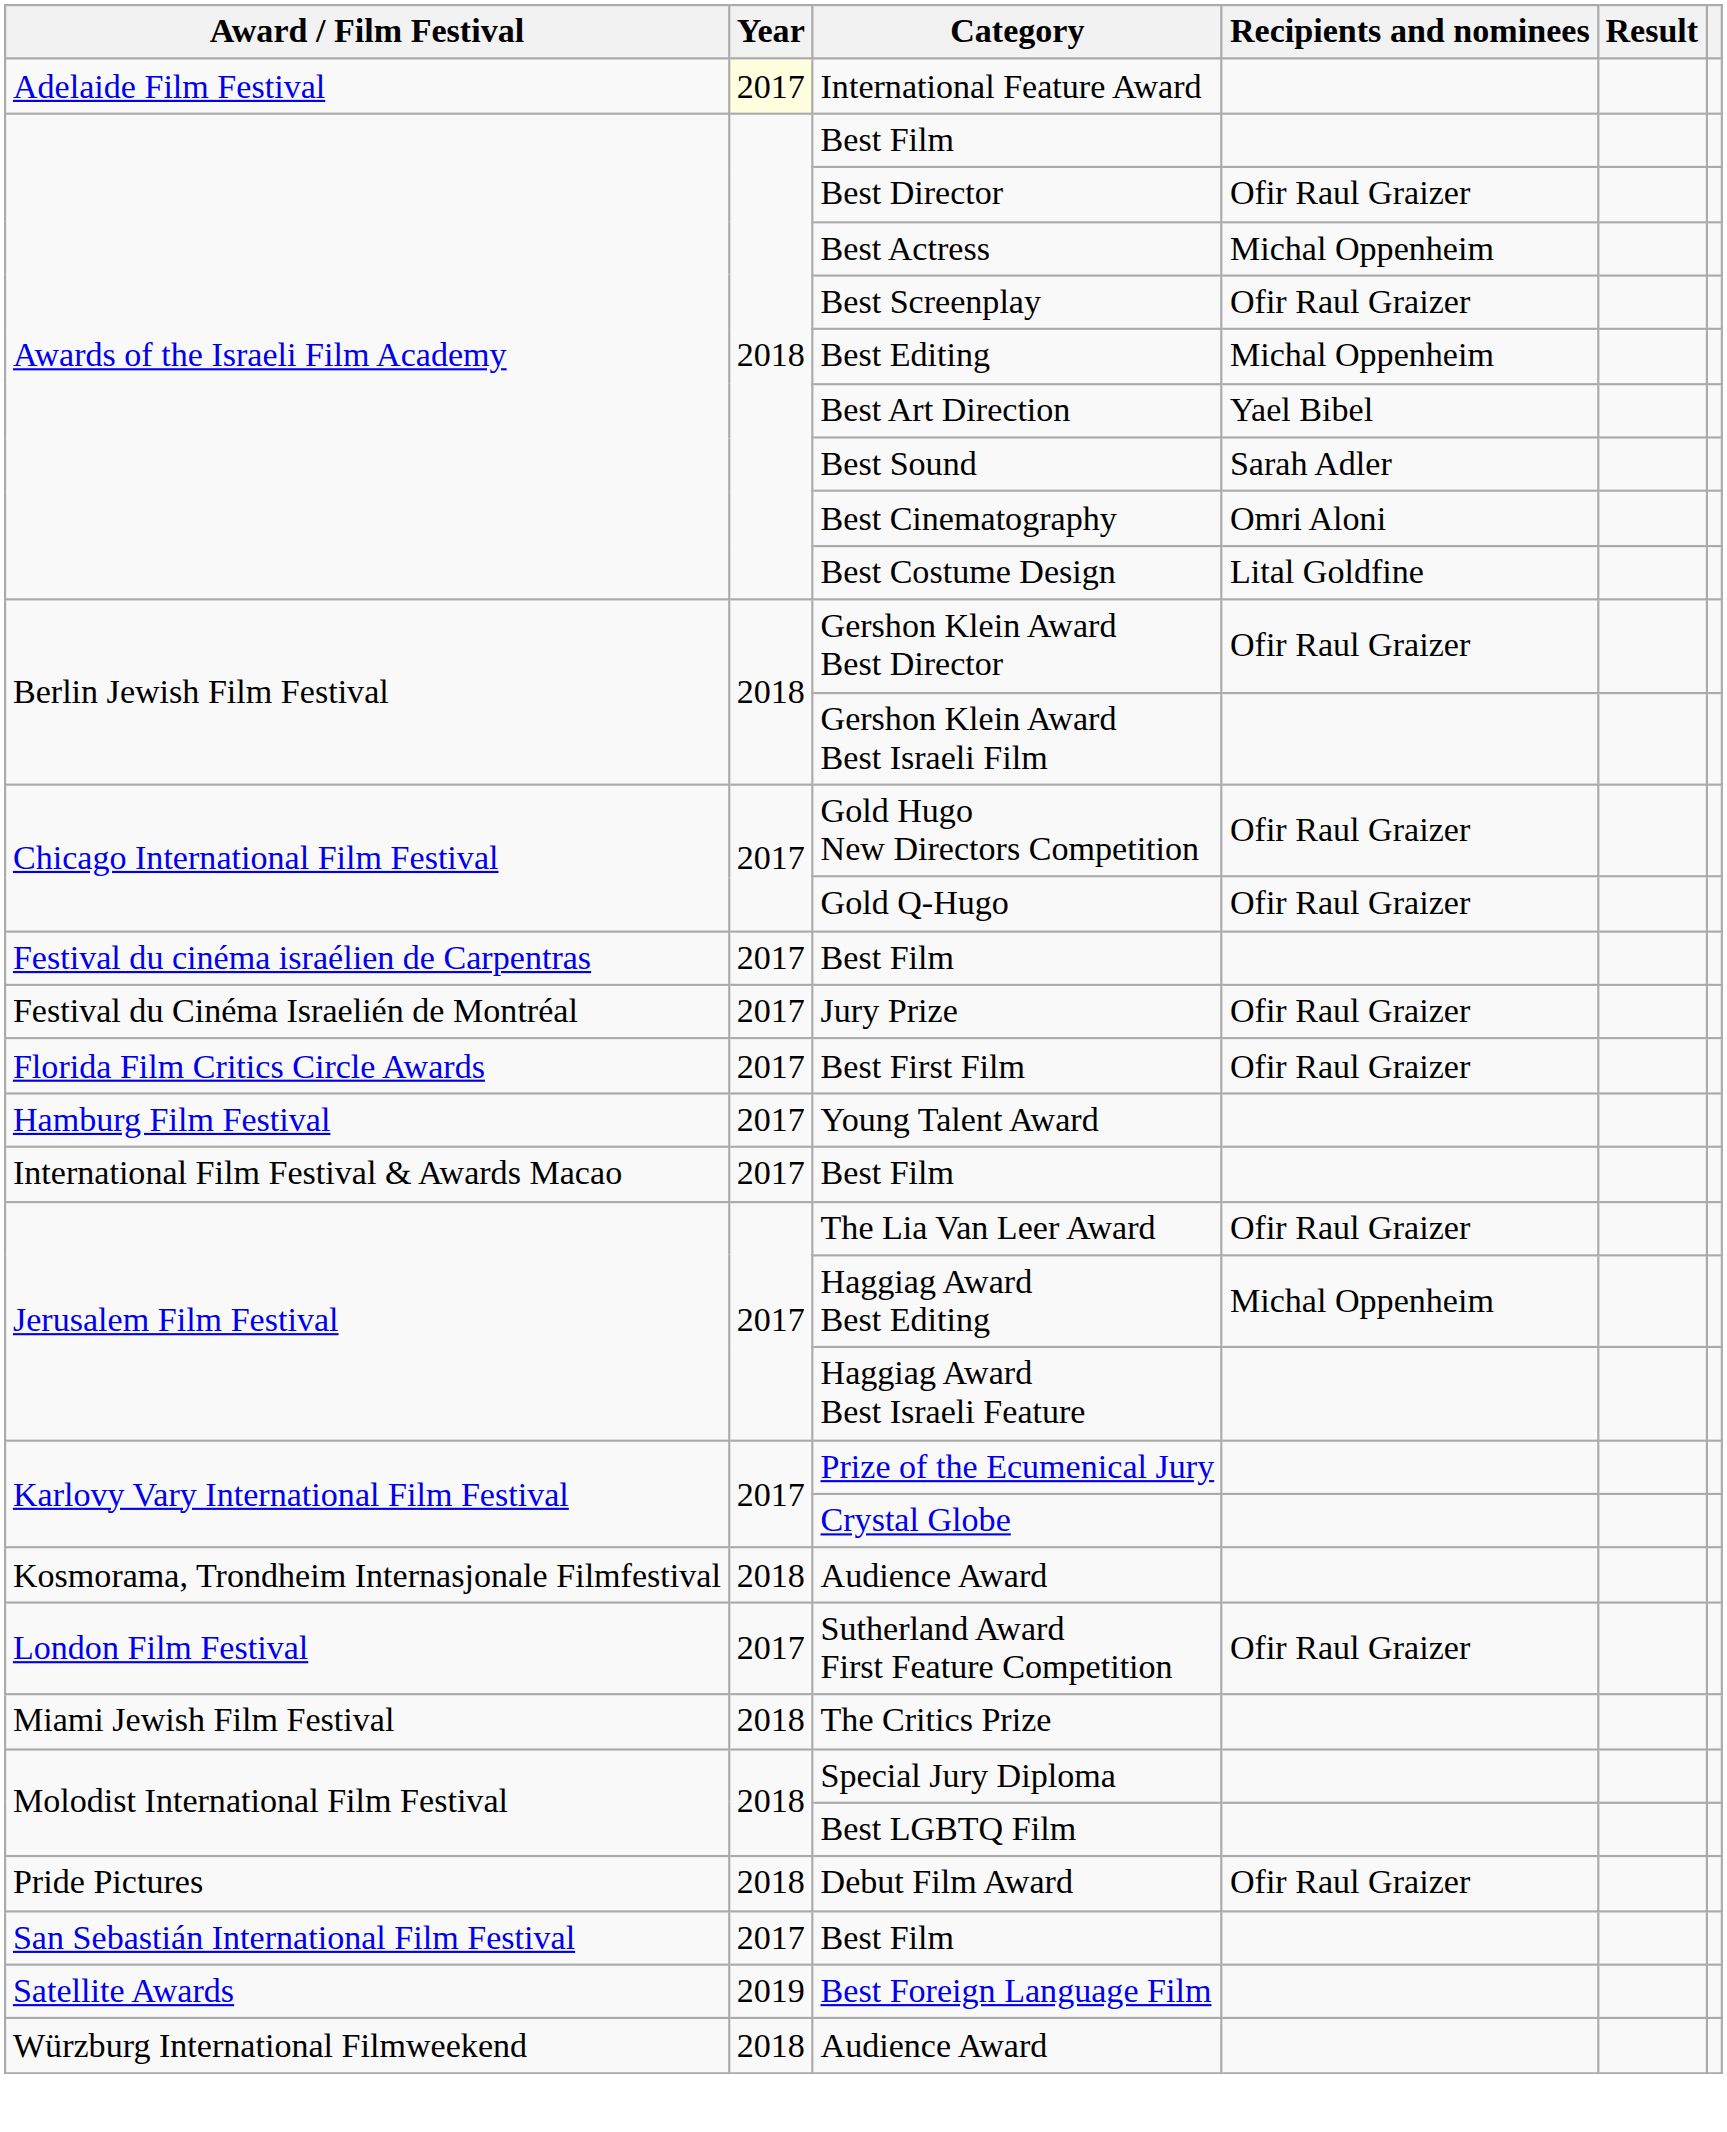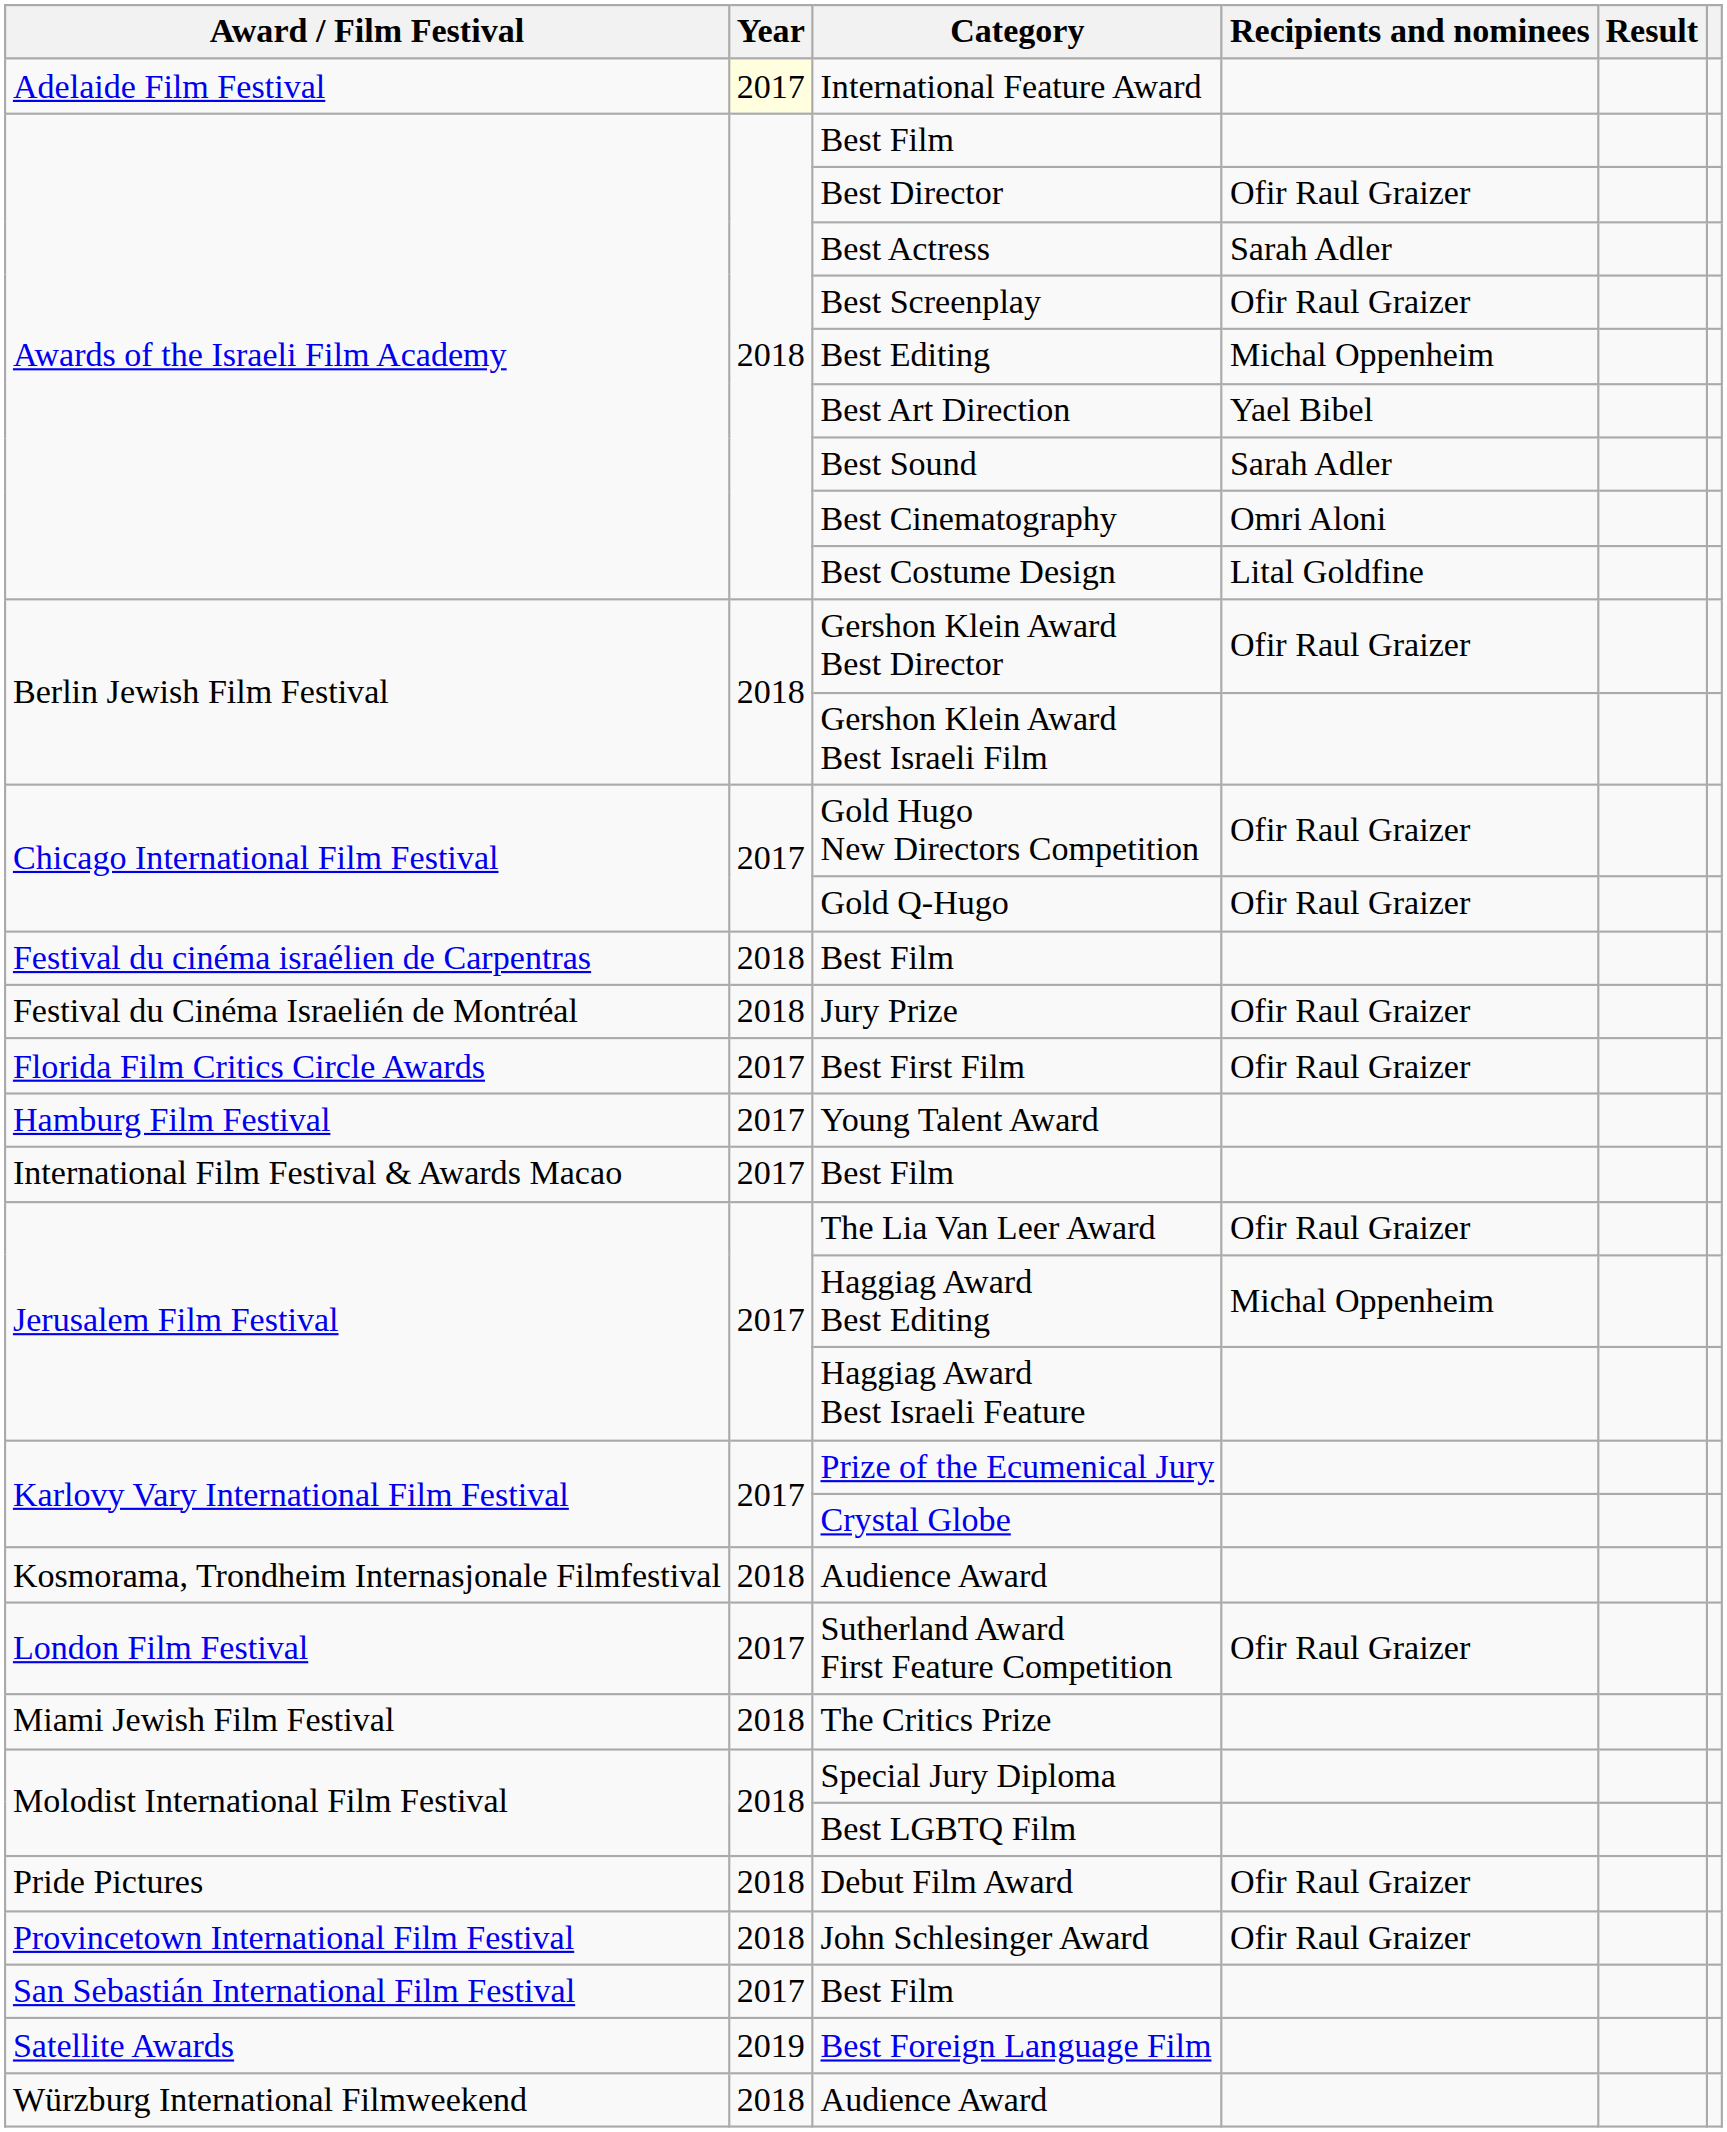 <table class="wikitable plainrowheaders sortable">
 <tr style="background:#ccc; text-align:center;">
 <th scope="col">Award / Film Festival</th>
 <th>Year</th>
 <th scope="col">Category</th>
 <th scope="col">Recipients and nominees</th>
 <th scope="col">Result</th>
 <th scope="col" class="unsortable"></th>
 </tr>
 <tr>
 <td><a href='#'>Adelaide Film Festival</a></td>
 <td style="background: lightyellow;">2017</td>
 <td>International Feature Award</td>
 <td></td>
 <td></td>
 <td></td>
 </tr>
 <tr>
 <td rowspan="9"><a href='#'>Awards of the Israeli Film Academy</a></td>
 <td rowspan="9">2018</td>
 <td>Best Film</td>
 <td></td>
 <td></td>
 <td></td>
 </tr>
 <tr>
 <td>Best Director</td>
 <td>Ofir Raul Graizer</td>
 <td></td>
 <td></td>
 </tr>
 <tr>
 <td>Best Actress</td>
-<td>Michal Oppenheim</td>
+<td>Sarah Adler</td>
 <td></td>
 <td></td>
 </tr>
 <tr>
 <td>Best Screenplay</td>
 <td>Ofir Raul Graizer</td>
 <td></td>
 <td></td>
 </tr>
 <tr>
 <td>Best Editing</td>
 <td>Michal Oppenheim</td>
 <td></td>
 <td></td>
 </tr>
 <tr>
 <td>Best Art Direction</td>
 <td>Yael Bibel</td>
 <td></td>
 <td></td>
 </tr>
 <tr>
 <td>Best Sound</td>
 <td>Sarah Adler</td>
 <td></td>
 <td></td>
 </tr>
 <tr>
 <td>Best Cinematography</td>
 <td>Omri Aloni</td>
 <td></td>
 <td></td>
 </tr>
 <tr>
 <td>Best Costume Design</td>
 <td>Lital Goldfine</td>
 <td></td>
 <td></td>
 </tr>
 <tr>
 <td rowspan="2">Berlin Jewish Film Festival</td>
 <td rowspan="2">2018</td>
 <td>Gershon Klein Award<br>Best Director</td>
 <td>Ofir Raul Graizer</td>
 <td></td>
 <td></td>
 </tr>
 <tr>
 <td>Gershon Klein Award<br>Best Israeli Film</td>
 <td></td>
 <td></td>
 <td></td>
 </tr>
 <tr>
 <td rowspan="2"><a href='#'>Chicago International Film Festival</a></td>
 <td rowspan="2">2017</td>
 <td>Gold Hugo<br>New Directors Competition</td>
 <td>Ofir Raul Graizer</td>
 <td></td>
 <td></td>
 </tr>
 <tr>
 <td>Gold Q-Hugo</td>
 <td>Ofir Raul Graizer</td>
 <td></td>
 <td></td>
 </tr>
 <tr>
 <td><a href='#'>Festival du cinéma israélien de Carpentras</a></td>
-<td>2017</td>
+<td>2018</td>
 <td>Best Film</td>
 <td></td>
 <td></td>
 <td></td>
 </tr>
 <tr>
 <td>Festival du Cinéma Israelién de Montréal</td>
-<td>2017</td>
+<td>2018</td>
 <td>Jury Prize</td>
 <td>Ofir Raul Graizer</td>
 <td></td>
 <td></td>
 </tr>
 <tr>
 <td><a href='#'>Florida Film Critics Circle Awards</a></td>
 <td>2017</td>
 <td>Best First Film</td>
 <td>Ofir Raul Graizer</td>
 <td></td>
 <td></td>
 </tr>
 <tr>
 <td><a href='#'>Hamburg Film Festival</a></td>
 <td>2017</td>
 <td>Young Talent Award</td>
 <td></td>
 <td></td>
 <td></td>
 </tr>
 <tr>
 <td>International Film Festival & Awards Macao</td>
 <td>2017</td>
 <td>Best Film</td>
 <td></td>
 <td></td>
 <td></td>
 </tr>
 <tr>
 <td rowspan="3"><a href='#'>Jerusalem Film Festival</a></td>
 <td rowspan="3">2017</td>
 <td>The Lia Van Leer Award</td>
 <td>Ofir Raul Graizer</td>
 <td></td>
 <td></td>
 </tr>
 <tr>
 <td rowspan="1">Haggiag Award<br>Best Editing</td>
 <td>Michal Oppenheim</td>
 <td></td>
 <td></td>
 </tr>
 <tr>
 <td>Haggiag Award<br>Best Israeli Feature</td>
 <td></td>
 <td></td>
 <td></td>
 </tr>
 <tr>
 <td rowspan="2"><a href='#'>Karlovy Vary International Film Festival</a></td>
 <td rowspan="2">2017</td>
 <td><a href='#'>Prize of the Ecumenical Jury</a></td>
 <td></td>
 <td></td>
 <td></td>
 </tr>
 <tr>
 <td><a href='#'>Crystal Globe</a></td>
 <td></td>
 <td></td>
 <td></td>
 </tr>
 <tr>
 <td>Kosmorama, Trondheim Internasjonale Filmfestival</td>
 <td>2018</td>
 <td>Audience Award</td>
 <td></td>
 <td></td>
 <td></td>
 </tr>
 <tr>
 <td><a href='#'>London Film Festival</a></td>
 <td>2017</td>
 <td>Sutherland Award<br>First Feature Competition</td>
 <td>Ofir Raul Graizer</td>
 <td></td>
 <td></td>
 </tr>
 <tr>
 <td>Miami Jewish Film Festival</td>
 <td>2018</td>
 <td>The Critics Prize</td>
 <td></td>
 <td></td>
 <td></td>
 </tr>
 <tr>
 <td rowspan="2">Molodist International Film Festival</td>
 <td rowspan="2">2018</td>
 <td>Special Jury Diploma</td>
 <td></td>
 <td></td>
 <td></td>
 </tr>
 <tr>
 <td>Best LGBTQ Film</td>
 <td></td>
 <td></td>
 <td></td>
 </tr>
 <tr>
 <td>Pride Pictures</td>
 <td>2018</td>
 <td>Debut Film Award</td>
 <td>Ofir Raul Graizer</td>
 <td></td>
 <td></td>
 </tr>
 <tr>
+<td><a href='#'>Provincetown International Film Festival</a></td>
+<td>2018</td>
+<td>John Schlesinger Award</td>
+<td>Ofir Raul Graizer</td>
+<td></td>
+<td></td>
+</tr>
+<tr>
 <td><a href='#'>San Sebastián International Film Festival</a></td>
 <td>2017</td>
 <td>Best Film</td>
 <td></td>
 <td></td>
 <td></td>
 </tr>
 <tr>
 <td><a href='#'>Satellite Awards</a></td>
 <td>2019</td>
 <td><a href='#'>Best Foreign Language Film</a></td>
 <td></td>
 <td></td>
 <td style="text-align:center;"></td>
 </tr>
 <tr>
 <td>Würzburg International Filmweekend</td>
 <td>2018</td>
 <td>Audience Award</td>
 <td></td>
 <td></td>
 <td></td>
 </tr>
 </table>
